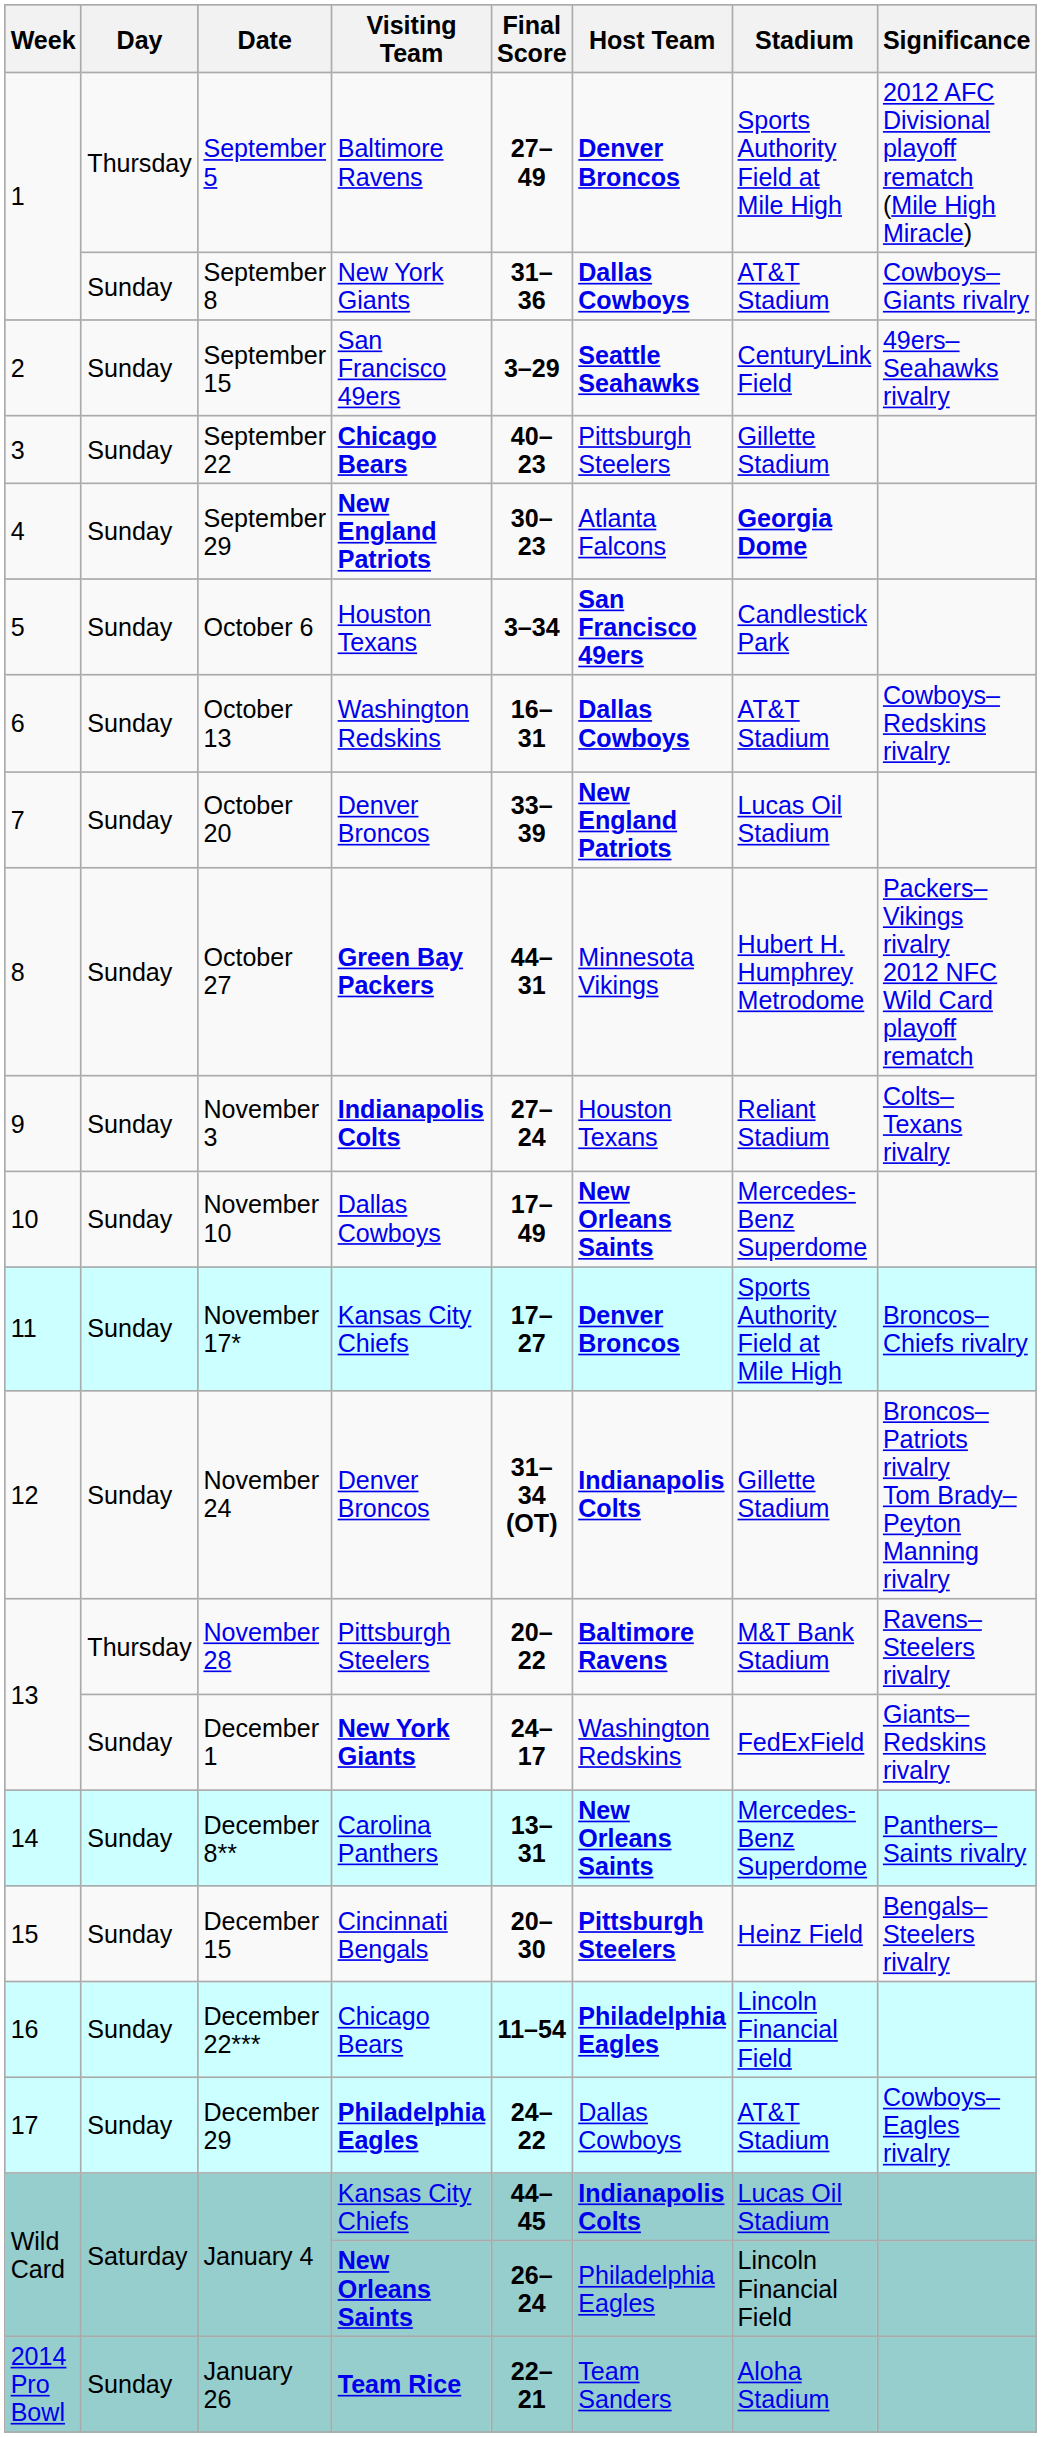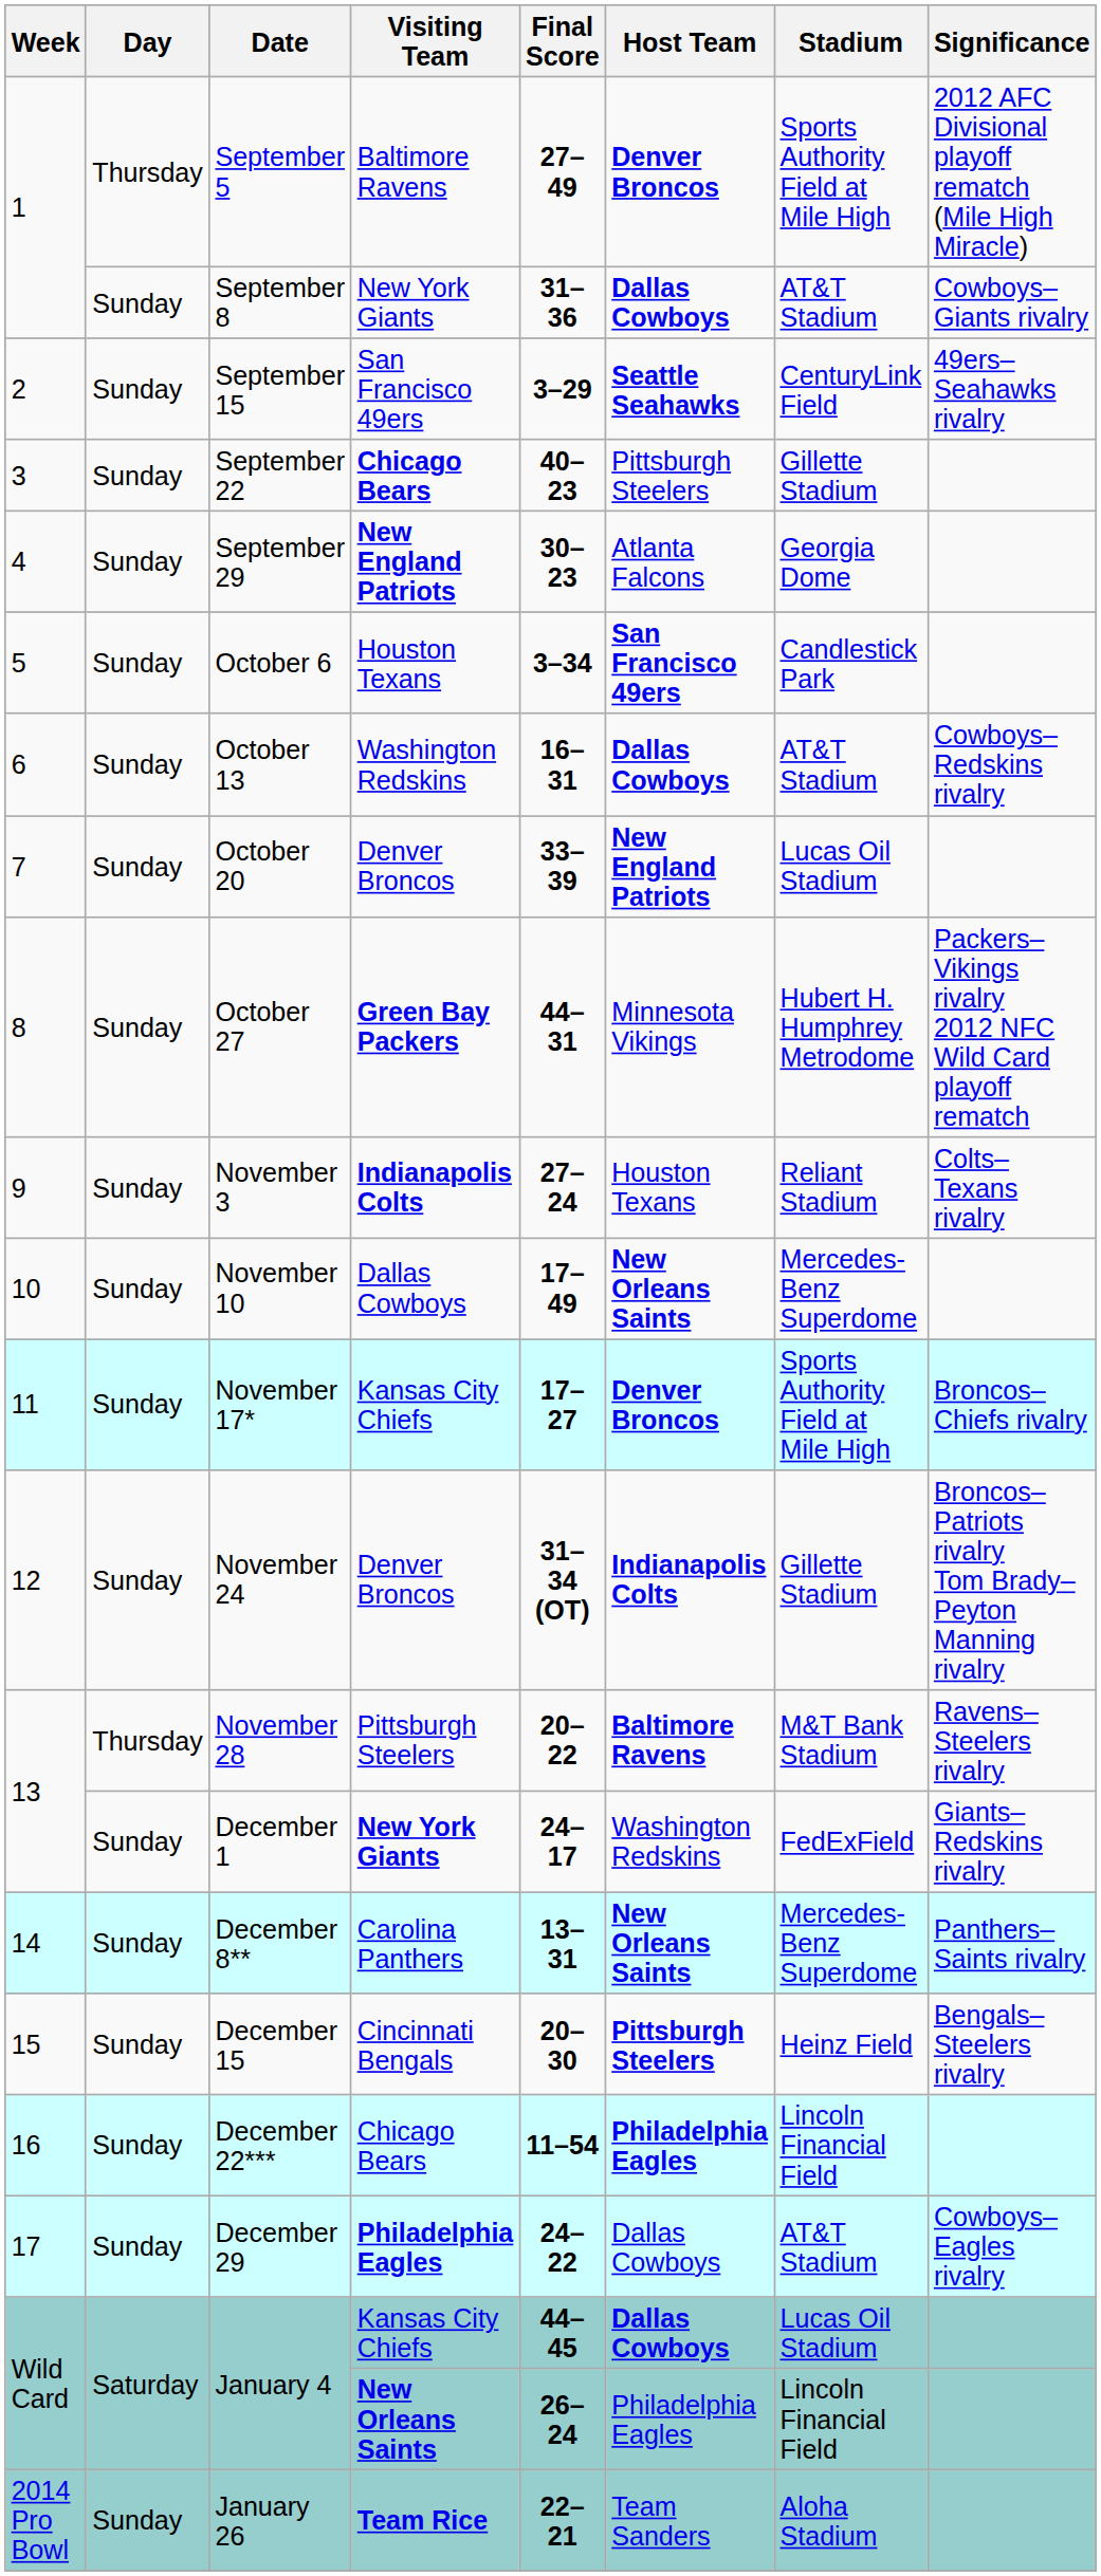 <table class="wikitable" style="font-size: 95%;">
 <tr>
 <th>Week</th>
 <th>Day</th>
 <th>Date</th>
 <th>Visiting Team</th>
 <th>Final Score</th>
 <th>Host Team</th>
 <th>Stadium</th>
 <th>Significance</th>
 </tr>
 <tr>
 <td rowspan="2">1</td>
 <td>Thursday</td>
 <td><a href='#'>September 5</a></td>
 <td><a href='#'>Baltimore Ravens</a></td>
 <td align="center"><strong>27–49</strong></td>
 <td><strong><a href='#'>Denver Broncos</a></strong></td>
 <td><a href='#'>Sports Authority Field at Mile High</a></td>
 <td><a href='#'>2012 AFC Divisional playoff rematch</a> (<a href='#'>Mile High Miracle</a>)</td>
 </tr>
 <tr>
 <td>Sunday</td>
 <td>September 8</td>
 <td><a href='#'>New York Giants</a></td>
 <td align="center"><strong>31–36</strong></td>
 <td><strong><a href='#'>Dallas Cowboys</a></strong></td>
 <td><a href='#'>AT&T Stadium</a></td>
 <td><a href='#'>Cowboys–Giants rivalry</a></td>
 </tr>
 <tr>
 <td>2</td>
 <td>Sunday</td>
 <td>September 15</td>
 <td><a href='#'>San Francisco 49ers</a></td>
 <td align="center"><strong>3–29</strong></td>
 <td><strong><a href='#'>Seattle Seahawks</a></strong></td>
 <td><a href='#'>CenturyLink Field</a></td>
 <td><a href='#'>49ers–Seahawks rivalry</a></td>
 </tr>
 <tr>
 <td>3</td>
 <td>Sunday</td>
 <td>September 22</td>
 <td><strong><a href='#'>Chicago Bears</a></strong></td>
 <td align="center"><strong>40–23</strong></td>
 <td><a href='#'>Pittsburgh Steelers</a></td>
 <td><a href='#'>Gillette Stadium</a></td>
 <td></td>
 </tr>
 <tr>
 <td>4</td>
 <td>Sunday</td>
 <td>September 29</td>
 <td><strong><a href='#'>New England Patriots</a></strong></td>
 <td align="center"><strong>30–23</strong></td>
 <td><a href='#'>Atlanta Falcons</a></td>
-<td><strong><a href='#'>Georgia Dome</a></strong></td>
+<td><a href='#'>Georgia Dome</a></td>
 <td></td>
 </tr>
 <tr>
 <td>5</td>
 <td>Sunday</td>
 <td>October 6</td>
 <td><a href='#'>Houston Texans</a></td>
 <td align="center"><strong>3–34</strong></td>
 <td><strong><a href='#'>San Francisco 49ers</a></strong></td>
 <td><a href='#'>Candlestick Park</a></td>
 <td></td>
 </tr>
 <tr>
 <td>6</td>
 <td>Sunday</td>
 <td>October 13</td>
 <td><a href='#'>Washington Redskins</a></td>
 <td align="center"><strong>16–31</strong></td>
 <td><strong><a href='#'>Dallas Cowboys</a></strong></td>
 <td><a href='#'>AT&T Stadium</a></td>
 <td><a href='#'>Cowboys–Redskins rivalry</a></td>
 </tr>
 <tr>
 <td>7</td>
 <td>Sunday</td>
 <td>October 20</td>
 <td><a href='#'>Denver Broncos</a></td>
 <td align="center"><strong>33–39</strong></td>
 <td><strong><a href='#'>New England Patriots</a></strong></td>
 <td><a href='#'>Lucas Oil Stadium</a></td>
 <td></td>
 </tr>
 <tr>
 <td>8</td>
 <td>Sunday</td>
 <td>October 27</td>
 <td><strong><a href='#'>Green Bay Packers</a></strong></td>
 <td align="center"><strong>44–31</strong></td>
 <td><a href='#'>Minnesota Vikings</a></td>
 <td><a href='#'>Hubert H. Humphrey Metrodome</a></td>
 <td><a href='#'>Packers–Vikings rivalry</a><br><a href='#'>2012 NFC Wild Card playoff rematch</a></td>
 </tr>
 <tr>
 <td>9</td>
 <td>Sunday</td>
 <td>November 3</td>
 <td><strong><a href='#'>Indianapolis Colts</a></strong></td>
 <td align="center"><strong>27–24</strong></td>
 <td><a href='#'>Houston Texans</a></td>
 <td><a href='#'>Reliant Stadium</a></td>
 <td><a href='#'>Colts–Texans rivalry</a></td>
 </tr>
 <tr>
 <td>10</td>
 <td>Sunday</td>
 <td>November 10</td>
 <td><a href='#'>Dallas Cowboys</a></td>
 <td align="center"><strong>17–49</strong></td>
 <td><strong><a href='#'>New Orleans Saints</a></strong></td>
 <td><a href='#'>Mercedes-Benz Superdome</a></td>
 <td></td>
 </tr>
 <tr bgcolor="#ccffff">
 <td>11</td>
 <td>Sunday</td>
 <td>November 17*</td>
 <td><a href='#'>Kansas City Chiefs</a></td>
 <td align="center"><strong>17–27</strong></td>
 <td><strong><a href='#'>Denver Broncos</a></strong></td>
 <td><a href='#'>Sports Authority Field at Mile High</a></td>
 <td><a href='#'>Broncos–Chiefs rivalry</a></td>
 </tr>
 <tr>
 <td>12</td>
 <td>Sunday</td>
 <td>November 24</td>
 <td><a href='#'>Denver Broncos</a></td>
 <td align="center"><strong>31–34 (OT)</strong></td>
 <td><strong><a href='#'>Indianapolis Colts</a></strong></td>
 <td><a href='#'>Gillette Stadium</a></td>
 <td><a href='#'>Broncos–Patriots rivalry</a><br><a href='#'>Tom Brady–Peyton Manning rivalry</a></td>
 </tr>
 <tr>
 <td rowspan="2">13</td>
 <td>Thursday</td>
 <td><a href='#'>November 28</a></td>
 <td><a href='#'>Pittsburgh Steelers</a></td>
 <td align="center"><strong>20–22</strong></td>
 <td><strong><a href='#'>Baltimore Ravens</a></strong></td>
 <td><a href='#'>M&T Bank Stadium</a></td>
 <td><a href='#'>Ravens–Steelers rivalry</a></td>
 </tr>
 <tr>
 <td>Sunday</td>
 <td>December 1</td>
 <td><strong><a href='#'>New York Giants</a></strong></td>
 <td align="center"><strong>24–17</strong></td>
 <td><a href='#'>Washington Redskins</a></td>
 <td><a href='#'>FedExField</a></td>
 <td><a href='#'>Giants–Redskins rivalry</a></td>
 </tr>
 <tr bgcolor="#ccffff">
 <td>14</td>
 <td>Sunday</td>
 <td>December 8**</td>
 <td><a href='#'>Carolina Panthers</a></td>
 <td align="center"><strong>13–31</strong></td>
 <td><strong><a href='#'>New Orleans Saints</a></strong></td>
 <td><a href='#'>Mercedes-Benz Superdome</a></td>
 <td><a href='#'>Panthers–Saints rivalry</a></td>
 </tr>
 <tr>
 <td>15</td>
 <td>Sunday</td>
 <td>December 15</td>
 <td><a href='#'>Cincinnati Bengals</a></td>
 <td align="center"><strong>20–30</strong></td>
 <td><strong><a href='#'>Pittsburgh Steelers</a></strong></td>
 <td><a href='#'>Heinz Field</a></td>
 <td><a href='#'>Bengals–Steelers rivalry</a></td>
 </tr>
 <tr bgcolor="#ccffff">
 <td>16</td>
 <td>Sunday</td>
 <td>December 22***</td>
 <td><a href='#'>Chicago Bears</a></td>
 <td align="center"><strong>11–54</strong></td>
 <td><strong><a href='#'>Philadelphia Eagles</a></strong></td>
 <td><a href='#'>Lincoln Financial Field</a></td>
 <td></td>
 </tr>
 <tr bgcolor="#ccffff">
 <td>17</td>
 <td>Sunday</td>
 <td>December 29</td>
 <td><strong><a href='#'>Philadelphia Eagles</a></strong></td>
 <td align="center"><strong>24–22</strong></td>
 <td><a href='#'>Dallas Cowboys</a></td>
 <td><a href='#'>AT&T Stadium</a></td>
 <td><a href='#'>Cowboys–Eagles rivalry</a></td>
 </tr>
 <tr bgcolor="#96cdcd">
 <td rowspan="2">Wild Card</td>
 <td rowspan="2">Saturday</td>
 <td rowspan="2">January 4</td>
 <td><a href='#'>Kansas City Chiefs</a></td>
 <td align="center"><strong>44–45</strong></td>
-<td><strong><a href='#'>Indianapolis Colts</a></strong></td>
+<td><strong><a href='#'>Dallas Cowboys</a></strong></td>
 <td><a href='#'>Lucas Oil Stadium</a></td>
 <td></td>
 </tr>
 <tr bgcolor="#96cdcd">
 <td><strong><a href='#'>New Orleans Saints</a></strong></td>
 <td align="center"><strong>26–24</strong></td>
 <td><a href='#'>Philadelphia Eagles</a></td>
 <td>Lincoln Financial Field</td>
 <td></td>
 </tr>
 <tr bgcolor="#96cdcd">
 <td><a href='#'>2014 Pro Bowl</a></td>
 <td>Sunday</td>
 <td>January 26</td>
 <td><strong><a href='#'>Team Rice</a></strong></td>
 <td align="center"><strong>22–21</strong></td>
 <td><a href='#'>Team Sanders</a></td>
 <td><a href='#'>Aloha Stadium</a></td>
 <td></td>
 </tr>
 </table>
